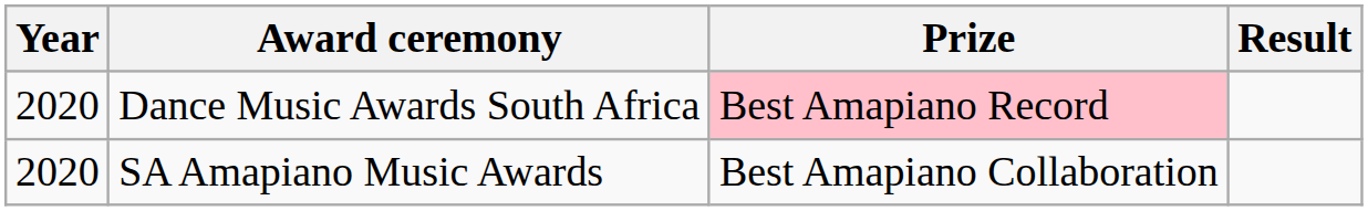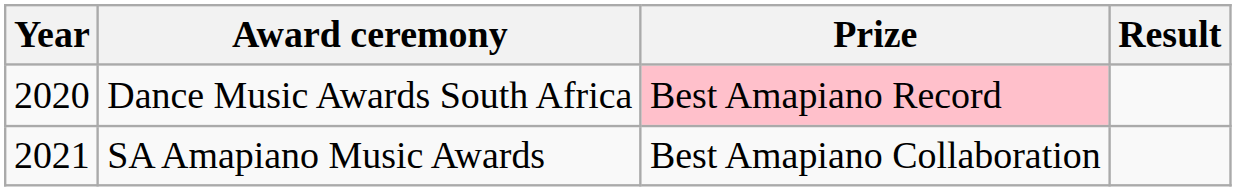 <table class ="wikitable">
 <tr>
 <th>Year</th>
 <th>Award ceremony</th>
 <th>Prize</th>
 <th>Result</th>
 </tr>
 <tr>
 <td>2020</td>
 <td>Dance Music Awards South Africa</td>
 <td style="background: pink;">Best Amapiano Record</td>
 <td><br></td>
 </tr>
 <tr>
-<td>2020</td>
+<td>2021</td>
 <td>SA Amapiano Music Awards</td>
 <td>Best Amapiano Collaboration</td>
 <td></td>
 </tr>
 </table>
